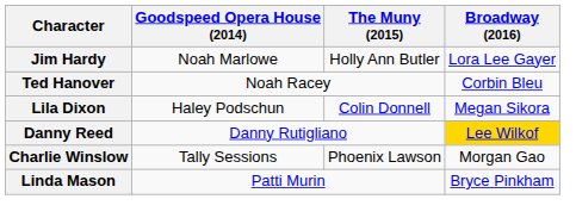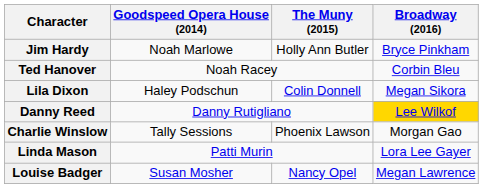 <table class="wikitable" style="text-align: center;">
 <tr>
 <th>Character</th>
 <th><a href='#'>Goodspeed Opera House</a><br><small>(2014)</small></th>
 <th><a href='#'>The Muny</a><br><small>(2015)</small></th>
 <th><a href='#'>Broadway</a><br><small>(2016)</small></th>
 </tr>
 <tr>
 <th>Jim Hardy</th>
 <td colspan=1>Noah Marlowe</td>
 <td colspan=1>Holly Ann Butler</td>
-<td colspan=1><a href='#'>Lora Lee Gayer</a></td>
+<td colspan=1><a href='#'>Bryce Pinkham</a></td>
 </tr>
 <tr>
 <th>Ted Hanover</th>
 <td colspan=2>Noah Racey</td>
 <td colspan=1><a href='#'>Corbin Bleu</a></td>
 </tr>
 <tr>
 <th>Lila Dixon</th>
 <td colspan=1>Haley Podschun</td>
 <td colspan=1><a href='#'>Colin Donnell</a></td>
 <td colspan=1><a href='#'>Megan Sikora</a></td>
 </tr>
 <tr>
 <th>Danny Reed</th>
 <td colspan=2><a href='#'>Danny Rutigliano</a></td>
 <td colspan=1 style="background: gold;"><a href='#'>Lee Wilkof</a></td>
 </tr>
 <tr>
 <th>Charlie Winslow</th>
 <td colspan=1>Tally Sessions</td>
 <td colspan=1>Phoenix Lawson</td>
 <td colspan=1>Morgan Gao</td>
 </tr>
 <tr>
 <th>Linda Mason</th>
 <td colspan=2><a href='#'>Patti Murin</a></td>
-<td colspan=1><a href='#'>Bryce Pinkham</a></td>
+<td colspan=1><a href='#'>Lora Lee Gayer</a></td>
+</tr>
+<tr>
+<th>Louise Badger</th>
+<td colspan=1><a href='#'>Susan Mosher</a></td>
+<td colspan=1><a href='#'>Nancy Opel</a></td>
+<td colspan=1><a href='#'>Megan Lawrence</a></td>
 </tr>
 </table>
